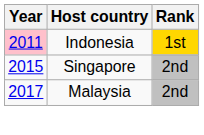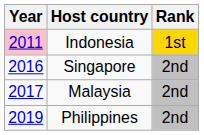 <table class="wikitable" style="text-align: center;">
 <tr>
 <th>Year</th>
 <th>Host country</th>
 <th>Rank</th>
 </tr>
 <tr>
 <td style="background: pink;"><a href='#'>2011</a></td>
 <td>Indonesia</td>
 <td bgcolor="gold">1st</td>
 </tr>
 <tr>
-<td><a href='#'>2015</a></td>
+<td><a href='#'>2016</a></td>
 <td>Singapore</td>
 <td bgcolor="silver">2nd</td>
 </tr>
 <tr>
 <td><a href='#'>2017</a></td>
 <td>Malaysia</td>
 <td bgcolor="silver">2nd</td>
 </tr>
+<tr>
+<td><a href='#'>2019</a></td>
+<td>Philippines</td>
+<td bgcolor="silver">2nd</td>
+</tr>
 </table>
